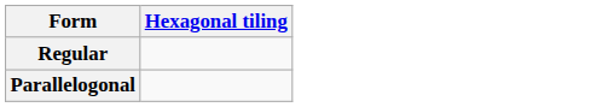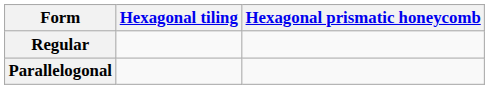 <table class=wikitable style="text-align:center;">
 <tr>
 <th>Form</th>
 <th><a href='#'>Hexagonal tiling</a></th>
+<th><a href='#'>Hexagonal prismatic honeycomb</a></th>
 </tr>
 <tr>
 <th>Regular</th>
+<td></td>
 <td></td>
 </tr>
 <tr>
 <th>Parallelogonal</th>
 <td></td>
+<td></td>
 </tr>
 </table>
